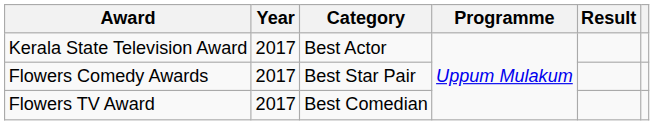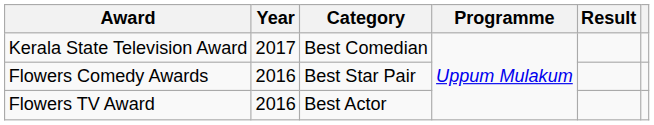 <table class=wikitable>
 <tr>
 <th>Award</th>
 <th>Year</th>
 <th>Category</th>
 <th>Programme</th>
 <th>Result</th>
 <th></th>
 </tr>
 <tr>
 <td>Kerala State Television Award</td>
 <td>2017</td>
-<td>Best Actor</td>
+<td>Best Comedian</td>
 <td rowspan=3><em><a href='#'>Uppum Mulakum</a></em></td>
 <td></td>
 <td></td>
 </tr>
 <tr>
 <td>Flowers Comedy Awards</td>
-<td>2017</td>
+<td>2016</td>
 <td>Best Star Pair</td>
 <td></td>
 <td></td>
 </tr>
 <tr>
 <td>Flowers TV Award</td>
-<td>2017</td>
-<td>Best Comedian</td>
+<td>2016</td>
+<td>Best Actor</td>
 <td></td>
 <td></td>
 </tr>
 </table>
